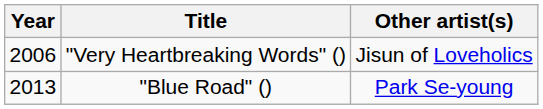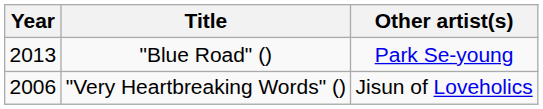 <table class="wikitable" style="text-align: center;">
 <tr>
 <th>Year</th>
 <th>Title</th>
 <th>Other artist(s)</th>
 </tr>
 <tr>
+<td>2013</td>
+<td>"Blue Road" ()</td>
+<td><a href='#'>Park Se-young</a></td>
+</tr>
+<tr>
 <td>2006</td>
 <td>"Very Heartbreaking Words" ()</td>
 <td>Jisun of <a href='#'>Loveholics</a></td>
 </tr>
-<tr>
-<td>2013</td>
-<td>"Blue Road" ()</td>
-<td><a href='#'>Park Se-young</a></td>
-</tr>
 </table>
